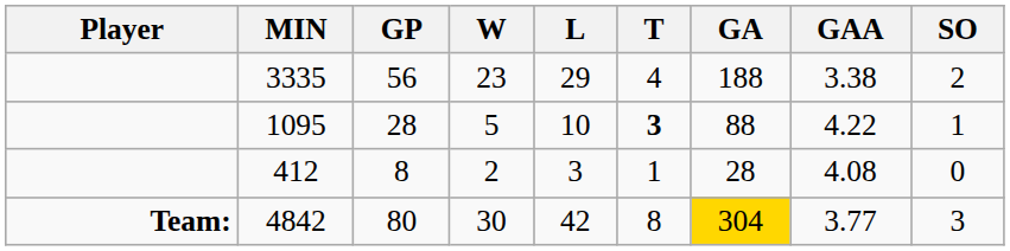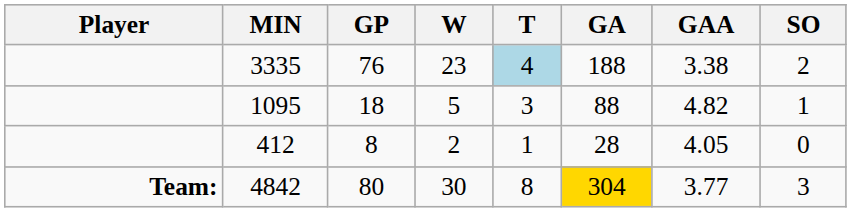 <table class="wikitable sortable" width="60%">
 <tr>
 <th bgcolor="#DDDDFF" width="10%">Player</th>
 <th width="3%" bgcolor="#DDDDFF" title="Minutes played">MIN</th>
 <th width="3%" bgcolor="#DDDDFF" title="Games played in">GP</th>
 <th width="3%" bgcolor="#DDDDFF" title="Wins">W</th>
-<th width="3%" bgcolor="#DDDDFF"title="Losses">L</th>
 <th width="3%" bgcolor="#DDDDFF" title="Ties">T</th>
 <th width="3%" bgcolor="#DDDDFF" title="Goals against">GA</th>
 <th width="3%" bgcolor="#DDDDFF" title="Goals against average">GAA</th>
 <th width="3%" bgcolor="#DDDDFF"title="Shut-outs">SO</th>
 </tr>
 <tr align="center">
 <td align="right"></td>
 <td>3335</td>
-<td>56</td>
+<td>76</td>
 <td>23</td>
-<td>29</td>
-<td>4</td>
+<td style="background: lightblue;">4</td>
 <td>188</td>
 <td>3.38</td>
 <td>2</td>
 </tr>
 <tr align="center">
 <td align="right"></td>
 <td>1095</td>
-<td>28</td>
+<td>18</td>
 <td>5</td>
-<td>10</td>
-<td><strong>3</strong></td>
+<td>3</td>
 <td>88</td>
-<td>4.22</td>
+<td>4.82</td>
 <td>1</td>
 </tr>
 <tr align="center">
 <td align="right"></td>
 <td>412</td>
 <td>8</td>
 <td>2</td>
-<td>3</td>
 <td>1</td>
 <td>28</td>
-<td>4.08</td>
+<td>4.05</td>
 <td>0</td>
 </tr>
 <tr align="center">
 <td align="right"><strong>Team:</strong></td>
 <td>4842</td>
 <td>80</td>
 <td>30</td>
-<td>42</td>
 <td>8</td>
 <td style="background: gold;">304</td>
 <td>3.77</td>
 <td>3</td>
 </tr>
 </table>
